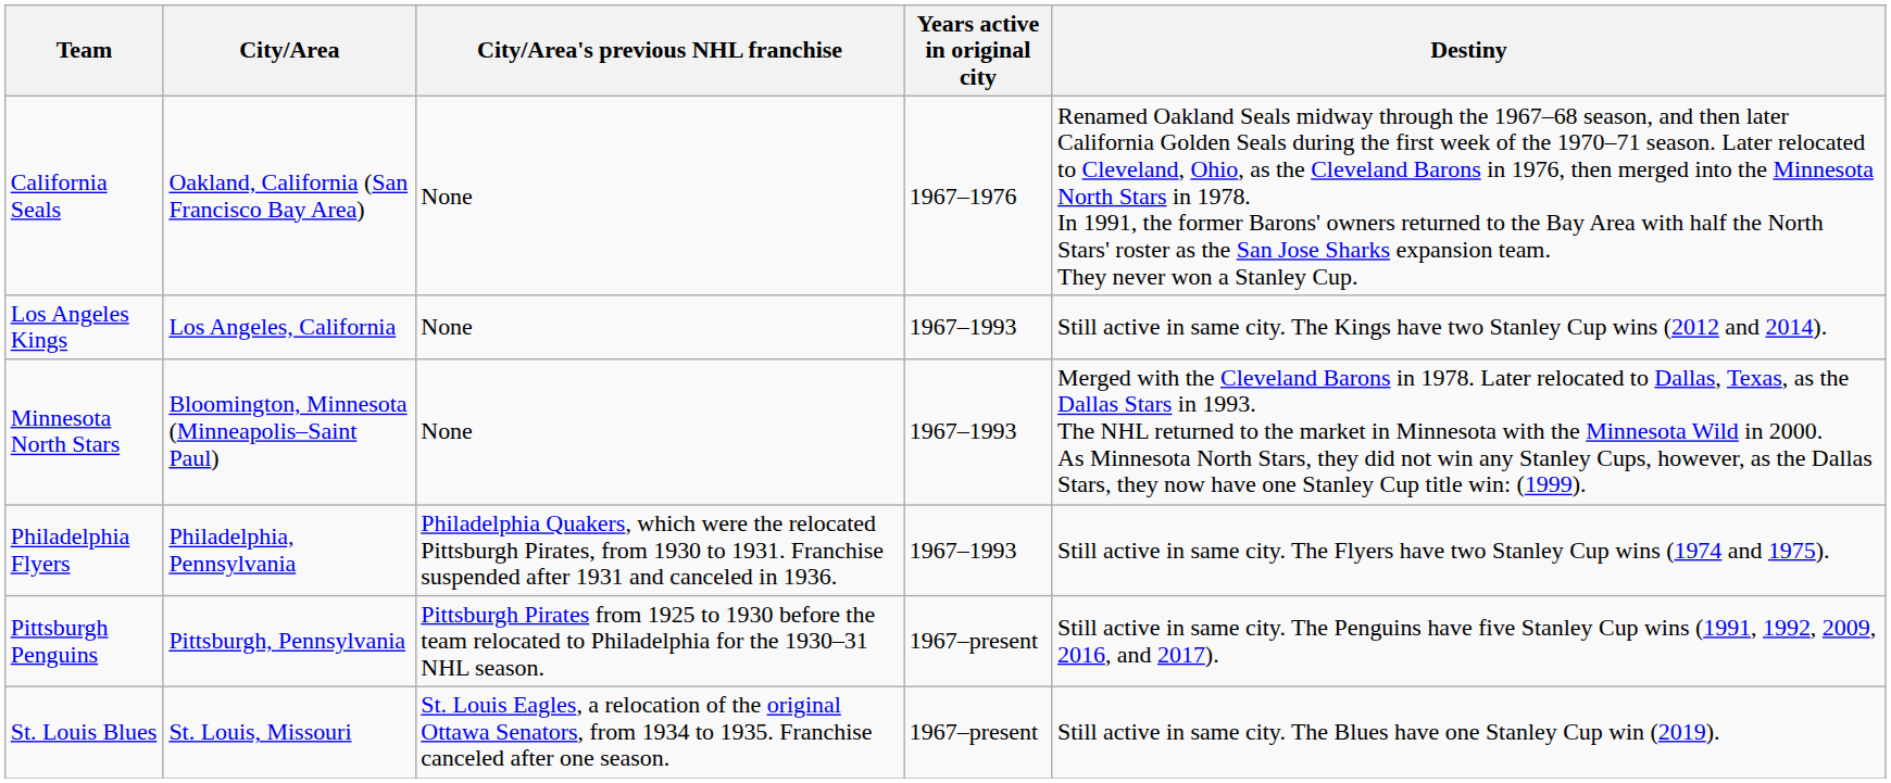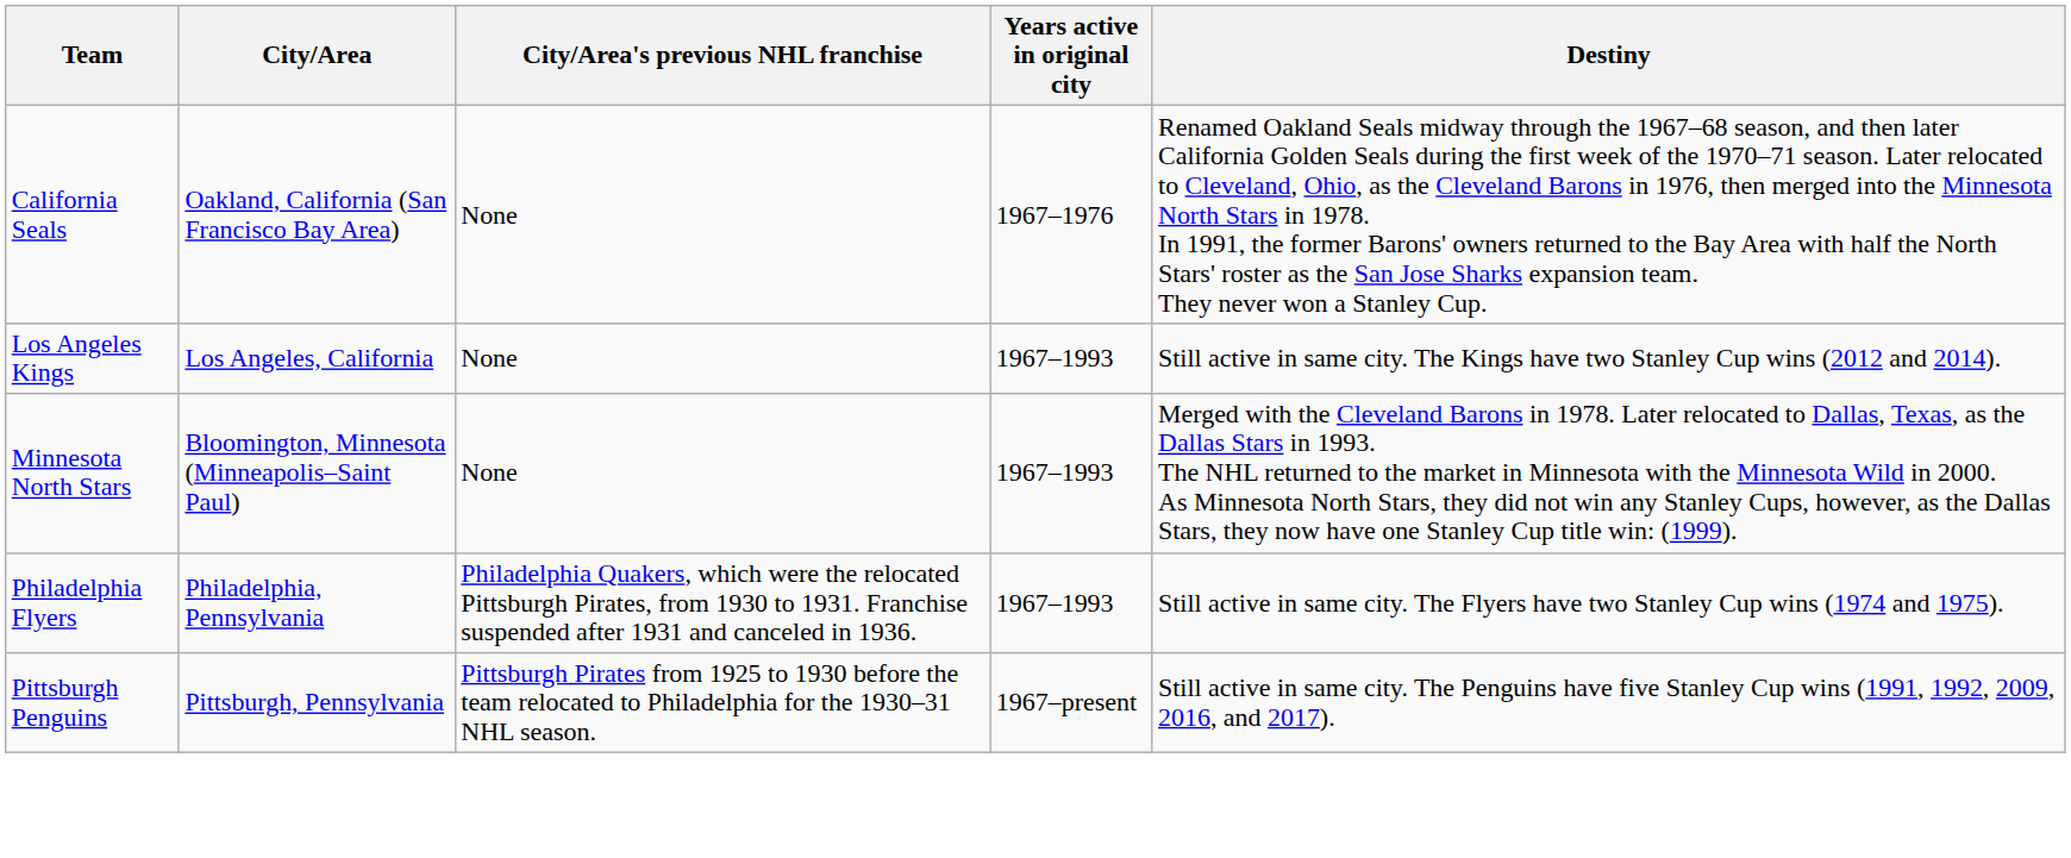 <table class="wikitable" style="width:100%; text-align:left">
 <tr>
 <th>Team</th>
 <th>City/Area</th>
 <th>City/Area's previous NHL franchise</th>
 <th>Years active in original city</th>
 <th>Destiny</th>
 </tr>
 <tr>
 <td><a href='#'>California Seals</a></td>
 <td><a href='#'>Oakland, California</a> (<a href='#'>San Francisco Bay Area</a>)</td>
 <td>None</td>
 <td>1967–1976</td>
 <td>Renamed Oakland Seals midway through the 1967–68 season, and then later California Golden Seals during the first week of the 1970–71 season. Later relocated to <a href='#'>Cleveland</a>, <a href='#'>Ohio</a>, as the <a href='#'>Cleveland Barons</a> in 1976, then merged into the <a href='#'>Minnesota North Stars</a> in 1978.<br>In 1991, the former Barons' owners returned to the Bay Area with half the North Stars' roster as the <a href='#'>San Jose Sharks</a> expansion team.<br>They never won a Stanley Cup.</td>
 </tr>
 <tr>
 <td><a href='#'>Los Angeles Kings</a></td>
 <td><a href='#'>Los Angeles, California</a></td>
 <td>None</td>
 <td>1967–1993</td>
 <td>Still active in same city. The Kings have two Stanley Cup wins (<a href='#'>2012</a> and <a href='#'>2014</a>).</td>
 </tr>
 <tr>
 <td><a href='#'>Minnesota North Stars</a></td>
 <td><a href='#'>Bloomington, Minnesota</a> (<a href='#'>Minneapolis–Saint Paul</a>)</td>
 <td>None</td>
 <td>1967–1993</td>
 <td>Merged with the <a href='#'>Cleveland Barons</a> in 1978. Later relocated to <a href='#'>Dallas</a>, <a href='#'>Texas</a>, as the <a href='#'>Dallas Stars</a> in 1993.<br>The NHL returned to the market in Minnesota with the <a href='#'>Minnesota Wild</a> in 2000.<br>As Minnesota North Stars, they did not win any Stanley Cups, however, as the Dallas Stars, they now have one Stanley Cup title win: (<a href='#'>1999</a>).</td>
 </tr>
 <tr>
 <td><a href='#'>Philadelphia Flyers</a></td>
 <td><a href='#'>Philadelphia, Pennsylvania</a></td>
 <td><a href='#'>Philadelphia Quakers</a>, which were the relocated Pittsburgh Pirates, from 1930 to 1931. Franchise suspended after 1931 and canceled in 1936.</td>
 <td>1967–1993</td>
 <td>Still active in same city. The Flyers have two Stanley Cup wins (<a href='#'>1974</a> and <a href='#'>1975</a>).</td>
 </tr>
 <tr>
 <td><a href='#'>Pittsburgh Penguins</a></td>
 <td><a href='#'>Pittsburgh, Pennsylvania</a></td>
 <td><a href='#'>Pittsburgh Pirates</a> from 1925 to 1930 before the team relocated to Philadelphia for the 1930–31 NHL season.</td>
 <td>1967–present</td>
 <td>Still active in same city. The Penguins have five Stanley Cup wins (<a href='#'>1991</a>, <a href='#'>1992</a>, <a href='#'>2009</a>, <a href='#'>2016</a>, and <a href='#'>2017</a>).</td>
 </tr>
-<tr>
-<td><a href='#'>St. Louis Blues</a></td>
-<td><a href='#'>St. Louis, Missouri</a></td>
-<td><a href='#'>St. Louis Eagles</a>, a relocation of the <a href='#'>original Ottawa Senators</a>, from 1934 to 1935. Franchise canceled after one season.</td>
-<td>1967–present</td>
-<td>Still active in same city. The Blues have one Stanley Cup win (<a href='#'>2019</a>).</td>
-</tr>
 </table>
